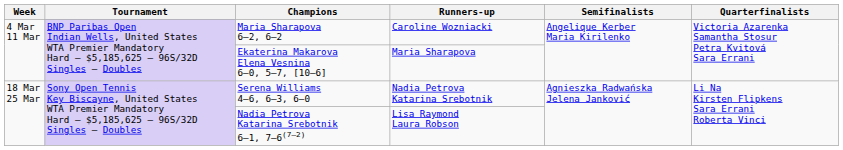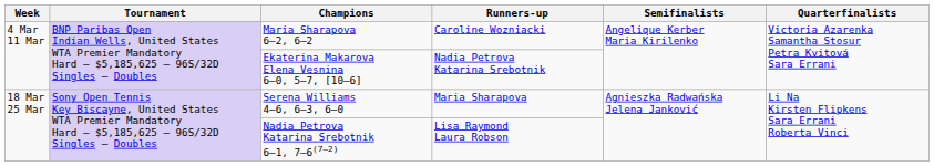 <table class=wikitable style=font-size:95%>
 <tr>
 <th style="width:48px;">Week</th>
 <th style="width:248px;">Tournament</th>
 <th style="width:200px;">Champions</th>
 <th style="width:200px;">Runners-up</th>
 <th style="width:190px;">Semifinalists</th>
 <th style="width:190px;">Quarterfinalists</th>
 </tr>
 <tr valign=top>
 <td rowspan=2>4 Mar <br>11 Mar</td>
 <td style="background:#d8cef6;" rowspan="2"><a href='#'>BNP Paribas Open</a><br><a href='#'>Indian Wells</a>, United States<br>WTA Premier Mandatory<br>Hard – $5,185,625 – 96S/32D<br><a href='#'>Singles</a> – <a href='#'>Doubles</a></td>
 <td> <a href='#'>Maria Sharapova</a><br>6–2, 6–2</td>
 <td> <a href='#'>Caroline Wozniacki</a></td>
 <td rowspan=2> <a href='#'>Angelique Kerber</a> <br> <a href='#'>Maria Kirilenko</a></td>
 <td rowspan=2> <a href='#'>Victoria Azarenka</a> <br> <a href='#'>Samantha Stosur</a><br>  <a href='#'>Petra Kvitová</a><br> <a href='#'>Sara Errani</a></td>
 </tr>
 <tr valign=top>
 <td> <a href='#'>Ekaterina Makarova</a> <br>  <a href='#'>Elena Vesnina</a><br>6–0, 5–7, [10–6]</td>
-<td> <a href='#'>Maria Sharapova</a></td>
+<td> <a href='#'>Nadia Petrova</a> <br>  <a href='#'>Katarina Srebotnik</a></td>
 </tr>
 <tr valign=top>
 <td rowspan=2>18 Mar <br>25 Mar</td>
 <td style="background:#d8cef6;" rowspan="2"><a href='#'>Sony Open Tennis</a><br><a href='#'>Key Biscayne</a>, United States<br>WTA Premier Mandatory<br>Hard – $5,185,625 – 96S/32D<br><a href='#'>Singles</a> – <a href='#'>Doubles</a></td>
 <td> <a href='#'>Serena Williams</a><br>4–6, 6–3, 6–0</td>
-<td> <a href='#'>Nadia Petrova</a> <br>  <a href='#'>Katarina Srebotnik</a></td>
+<td> <a href='#'>Maria Sharapova</a></td>
 <td rowspan=2> <a href='#'>Agnieszka Radwańska</a><br> <a href='#'>Jelena Janković</a></td>
 <td rowspan=2> <a href='#'>Li Na</a><br>  <a href='#'>Kirsten Flipkens</a><br>  <a href='#'>Sara Errani</a> <br> <a href='#'>Roberta Vinci</a></td>
 </tr>
 <tr valign=top>
 <td> <a href='#'>Nadia Petrova</a><br> <a href='#'>Katarina Srebotnik</a><br>6–1, 7–6<sup>(7–2)</sup></td>
 <td> <a href='#'>Lisa Raymond</a><br> <a href='#'>Laura Robson</a></td>
 </tr>
 </table>
